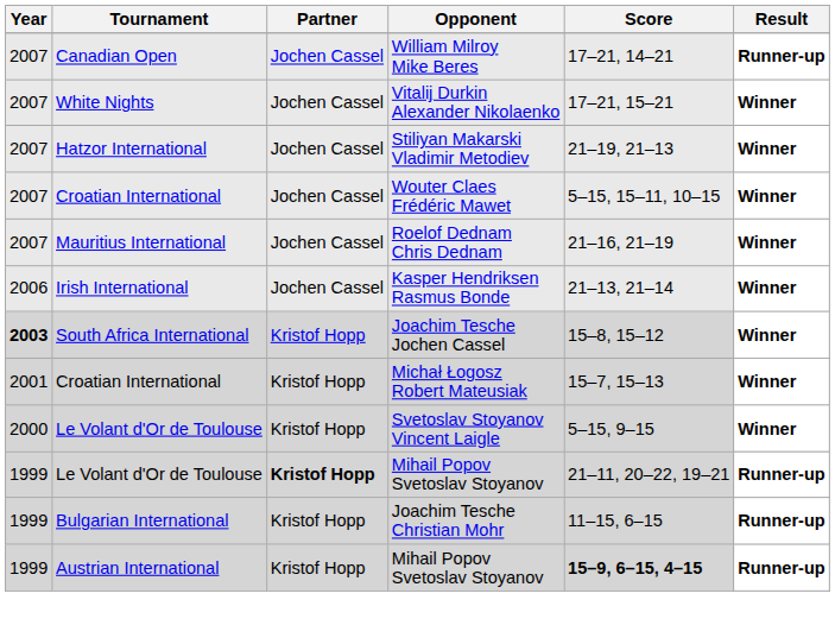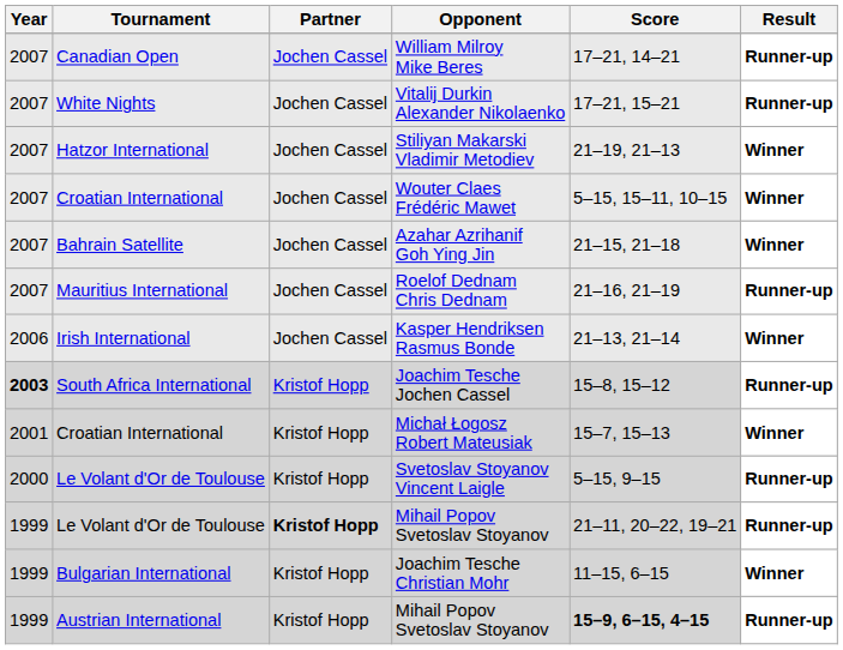 <table class="sortable wikitable" style="font-size: 90%;">
 <tr>
 <th>Year</th>
 <th>Tournament</th>
 <th>Partner</th>
 <th>Opponent</th>
 <th>Score</th>
 <th>Result</th>
 </tr>
 <tr>
 </tr>
 <tr style="background:#E9E9E9">
 <td align="center">2007</td>
 <td align="left"><a href='#'>Canadian Open</a></td>
 <td align="left"> <a href='#'>Jochen Cassel</a></td>
 <td align="left"> <a href='#'>William Milroy</a><br> <a href='#'>Mike Beres</a></td>
 <td align="left">17–21, 14–21</td>
 <td style="text-align:left; background:white"> <strong>Runner-up</strong></td>
 </tr>
 <tr style="background:#E9E9E9">
 <td align="center">2007</td>
 <td align="left"><a href='#'>White Nights</a></td>
 <td align="left"> Jochen Cassel</td>
 <td align="left"> <a href='#'>Vitalij Durkin</a><br> <a href='#'>Alexander Nikolaenko</a></td>
 <td align="left">17–21, 15–21</td>
-<td style="text-align:left; background:white"> <strong>Winner</strong></td>
+<td style="text-align:left; background:white"> <strong>Runner-up</strong></td>
 </tr>
 <tr style="background:#E9E9E9">
 <td align="center">2007</td>
 <td align="left"><a href='#'>Hatzor International</a></td>
 <td align="left"> Jochen Cassel</td>
 <td align="left"> <a href='#'>Stiliyan Makarski</a><br> <a href='#'>Vladimir Metodiev</a></td>
 <td align="left">21–19, 21–13</td>
 <td style="text-align:left; background:white"> <strong>Winner</strong></td>
 </tr>
 <tr style="background:#E9E9E9">
 <td align="center">2007</td>
 <td align="left"><a href='#'>Croatian International</a></td>
 <td align="left"> Jochen Cassel</td>
 <td align="left"> <a href='#'>Wouter Claes</a><br> <a href='#'>Frédéric Mawet</a></td>
 <td align="left">5–15, 15–11, 10–15</td>
 <td style="text-align:left; background:white"> <strong>Winner</strong></td>
 </tr>
 <tr style="background:#E9E9E9">
 <td align="center">2007</td>
+<td align="left"><a href='#'>Bahrain Satellite</a></td>
+<td align="left"> Jochen Cassel</td>
+<td align="left"> <a href='#'>Azahar Azrihanif</a><br> <a href='#'>Goh Ying Jin</a></td>
+<td align="left">21–15, 21–18</td>
+<td style="text-align:left; background:white"> <strong>Winner</strong></td>
+</tr>
+<tr style="background:#E9E9E9">
+<td align="center">2007</td>
 <td align="left"><a href='#'>Mauritius International</a></td>
 <td align="left"> Jochen Cassel</td>
 <td align="left"> <a href='#'>Roelof Dednam</a><br> <a href='#'>Chris Dednam</a></td>
 <td align="left">21–16, 21–19</td>
-<td style="text-align:left; background:white"> <strong>Winner</strong></td>
+<td style="text-align:left; background:white"> <strong>Runner-up</strong></td>
 </tr>
 <tr style="background:#E9E9E9">
 <td align="center">2006</td>
 <td align="left"><a href='#'>Irish International</a></td>
 <td align="left"> Jochen Cassel</td>
 <td align="left"> <a href='#'>Kasper Hendriksen</a><br> <a href='#'>Rasmus Bonde</a></td>
 <td align="left">21–13, 21–14</td>
 <td style="text-align:left; background:white"> <strong>Winner</strong></td>
 </tr>
 <tr style="background:#D5D5D5">
 <td align="center"><strong>2003</strong></td>
 <td align="left"><a href='#'>South Africa International</a></td>
 <td align="left"> <a href='#'>Kristof Hopp</a></td>
 <td align="left"> <a href='#'>Joachim Tesche</a><br> Jochen Cassel</td>
 <td align="left">15–8, 15–12</td>
-<td style="text-align:left; background:white"> <strong>Winner</strong></td>
+<td style="text-align:left; background:white"> <strong>Runner-up</strong></td>
 </tr>
 <tr style="background:#D5D5D5">
 <td align="center">2001</td>
 <td align="left">Croatian International</td>
 <td align="left"> Kristof Hopp</td>
 <td align="left"> <a href='#'>Michał Łogosz</a><br> <a href='#'>Robert Mateusiak</a></td>
 <td align="left">15–7, 15–13</td>
 <td style="text-align:left; background:white"> <strong>Winner</strong></td>
 </tr>
 <tr style="background:#D5D5D5">
 <td align="center">2000</td>
 <td align="left"><a href='#'>Le Volant d'Or de Toulouse</a></td>
 <td align="left"> Kristof Hopp</td>
 <td align="left"> <a href='#'>Svetoslav Stoyanov</a><br> <a href='#'>Vincent Laigle</a></td>
 <td align="left">5–15, 9–15</td>
-<td style="text-align:left; background:white"> <strong>Winner</strong></td>
+<td style="text-align:left; background:white"> <strong>Runner-up</strong></td>
 </tr>
 <tr style="background:#D5D5D5">
 <td align="center">1999</td>
 <td align="left">Le Volant d'Or de Toulouse</td>
 <td align="left"><strong> Kristof Hopp</strong></td>
 <td align="left"> <a href='#'>Mihail Popov</a><br> Svetoslav Stoyanov</td>
 <td align="left">21–11, 20–22, 19–21</td>
 <td style="text-align:left; background:white"> <strong>Runner-up</strong></td>
 </tr>
 <tr style="background:#D5D5D5">
 <td align="center">1999</td>
 <td align="left"><a href='#'>Bulgarian International</a></td>
 <td align="left"> Kristof Hopp</td>
 <td align="left"> Joachim Tesche<br> <a href='#'>Christian Mohr</a></td>
 <td align="left">11–15, 6–15</td>
-<td style="text-align:left; background:white"> <strong>Runner-up</strong></td>
+<td style="text-align:left; background:white"> <strong>Winner</strong></td>
 </tr>
 <tr style="background:#D5D5D5">
 <td align="center">1999</td>
 <td align="left"><a href='#'>Austrian International</a></td>
 <td align="left"> Kristof Hopp</td>
 <td align="left"> Mihail Popov<br> Svetoslav Stoyanov</td>
 <td align="left"><strong>15–9, 6–15, 4–15</strong></td>
 <td style="text-align:left; background:white"> <strong>Runner-up</strong></td>
 </tr>
 </table>
